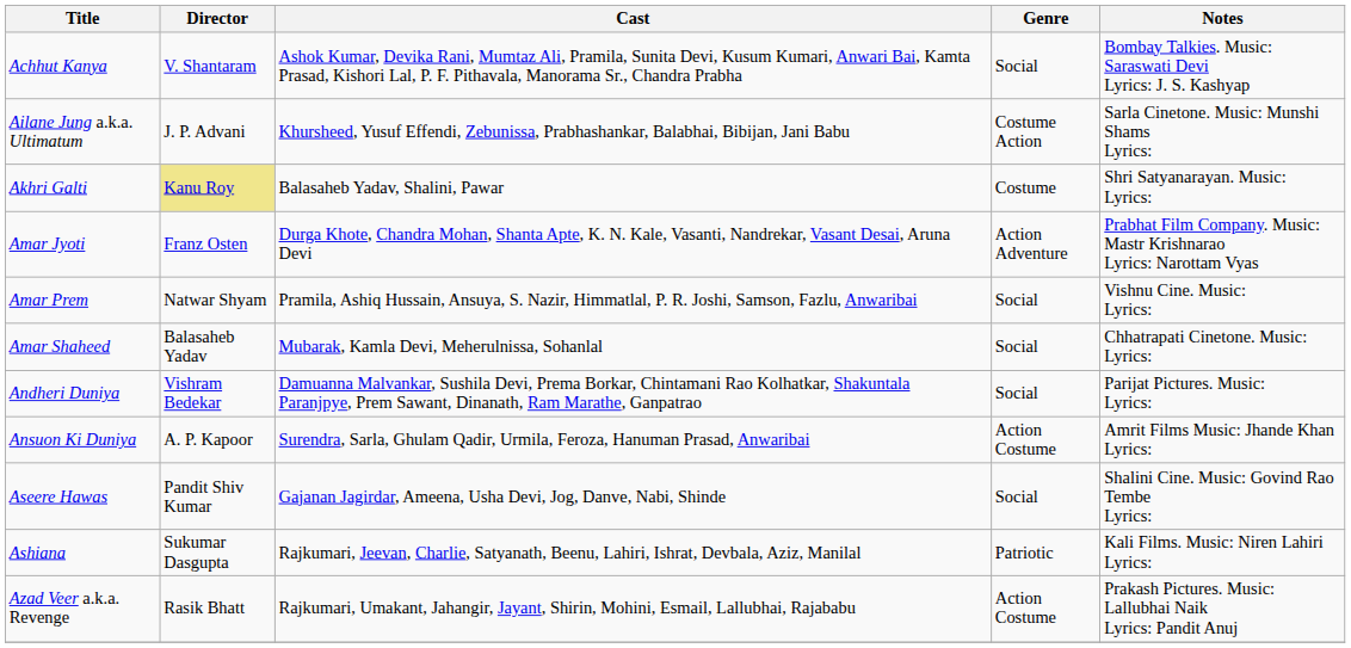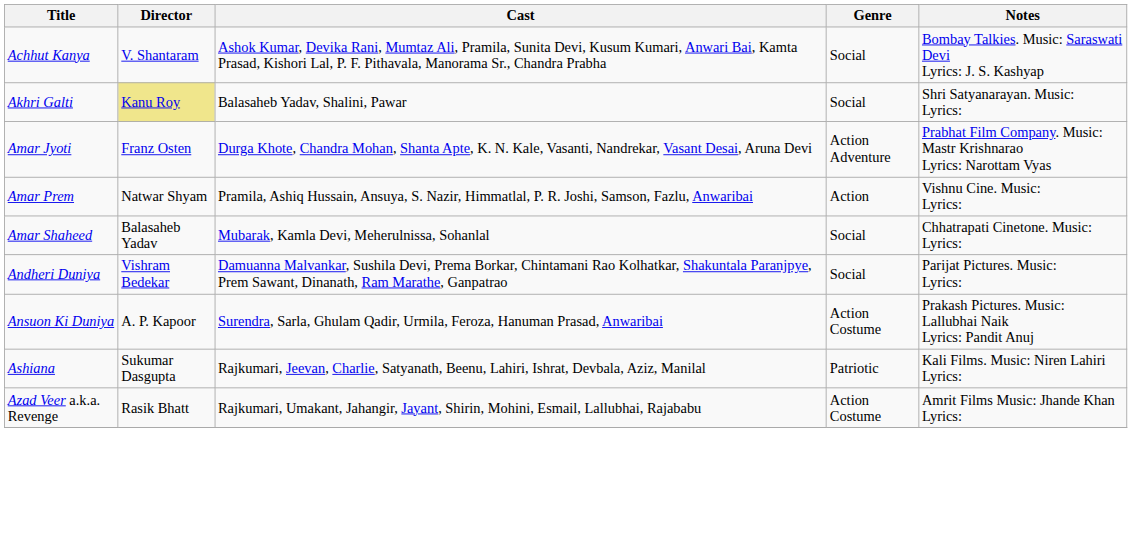 <table class="wikitable">
 <tr>
 <th>Title</th>
 <th>Director</th>
 <th>Cast</th>
 <th>Genre</th>
 <th>Notes</th>
 </tr>
 <tr>
 <td><em><a href='#'>Achhut Kanya</a></em></td>
 <td><a href='#'>V. Shantaram</a></td>
 <td><a href='#'>Ashok Kumar</a>, <a href='#'>Devika Rani</a>, <a href='#'>Mumtaz Ali</a>, Pramila,  Sunita Devi, Kusum Kumari, <a href='#'>Anwari Bai</a>, Kamta Prasad, Kishori Lal,  P. F. Pithavala, Manorama Sr., Chandra Prabha</td>
 <td>Social</td>
 <td><a href='#'>Bombay Talkies</a>. Music: <a href='#'>Saraswati Devi</a><br>Lyrics: J. S. Kashyap</td>
 </tr>
 <tr>
-<td><em><a href='#'>Ailane Jung</a></em> a.k.a. <em>Ultimatum</em></td>
-<td>J. P. Advani</td>
-<td><a href='#'>Khursheed</a>, Yusuf Effendi, <a href='#'>Zebunissa</a>, Prabhashankar, Balabhai, Bibijan, Jani Babu</td>
-<td>Costume Action</td>
-<td>Sarla Cinetone. Music: Munshi Shams<br>Lyrics:</td>
-</tr>
-<tr>
 <td><em><a href='#'>Akhri Galti</a></em></td>
 <td style="background: khaki;"><a href='#'>Kanu Roy</a></td>
 <td>Balasaheb Yadav, Shalini, Pawar</td>
-<td>Costume</td>
+<td>Social</td>
 <td>Shri Satyanarayan. Music: <br>Lyrics:</td>
 </tr>
 <tr>
 <td><em><a href='#'>Amar Jyoti</a></em></td>
 <td><a href='#'>Franz Osten</a></td>
 <td><a href='#'>Durga Khote</a>, <a href='#'>Chandra Mohan</a>, <a href='#'>Shanta Apte</a>, K. N. Kale, Vasanti, Nandrekar, <a href='#'>Vasant Desai</a>, Aruna Devi</td>
 <td>Action Adventure</td>
 <td><a href='#'>Prabhat Film Company</a>. Music: Mastr Krishnarao<br>Lyrics: Narottam Vyas</td>
 </tr>
 <tr>
 <td><em><a href='#'>Amar Prem</a></em></td>
 <td>Natwar Shyam</td>
 <td>Pramila, Ashiq Hussain, Ansuya, S. Nazir, Himmatlal, P. R. Joshi, Samson, Fazlu, <a href='#'>Anwaribai</a></td>
-<td>Social</td>
+<td>Action</td>
 <td>Vishnu Cine. Music: <br>Lyrics:</td>
 </tr>
 <tr>
 <td><em><a href='#'>Amar Shaheed</a></em></td>
 <td>Balasaheb Yadav</td>
 <td><a href='#'>Mubarak</a>,  Kamla Devi, Meherulnissa, Sohanlal</td>
 <td>Social</td>
 <td>Chhatrapati Cinetone. Music: <br>Lyrics:</td>
 </tr>
 <tr>
 <td><em><a href='#'>Andheri Duniya</a></em></td>
 <td><a href='#'>Vishram Bedekar</a></td>
 <td><a href='#'>Damuanna Malvankar</a>, Sushila Devi, Prema Borkar, Chintamani Rao Kolhatkar, <a href='#'>Shakuntala Paranjpye</a>, Prem Sawant, Dinanath, <a href='#'>Ram Marathe</a>, Ganpatrao</td>
 <td>Social</td>
 <td>Parijat Pictures. Music: <br>Lyrics:</td>
 </tr>
 <tr>
 <td><em><a href='#'>Ansuon Ki Duniya</a></em></td>
 <td>A. P. Kapoor</td>
 <td><a href='#'>Surendra</a>, Sarla, Ghulam Qadir, Urmila, Feroza, Hanuman Prasad, <a href='#'>Anwaribai</a></td>
 <td>Action Costume</td>
-<td>Amrit Films Music: Jhande Khan<br>Lyrics:</td>
-</tr>
-<tr>
-<td><em><a href='#'>Aseere Hawas</a></em></td>
-<td>Pandit Shiv Kumar</td>
-<td><a href='#'>Gajanan Jagirdar</a>, Ameena, Usha Devi, Jog, Danve, Nabi, Shinde</td>
-<td>Social</td>
-<td>Shalini Cine. Music: Govind Rao Tembe<br>Lyrics:</td>
+<td>Prakash Pictures. Music: Lallubhai Naik<br>Lyrics: Pandit Anuj</td>
 </tr>
 <tr>
 <td><em><a href='#'>Ashiana</a></em></td>
 <td>Sukumar Dasgupta</td>
 <td>Rajkumari, <a href='#'>Jeevan</a>, <a href='#'>Charlie</a>, Satyanath, Beenu, Lahiri, Ishrat, Devbala, Aziz, Manilal</td>
 <td>Patriotic</td>
 <td>Kali Films. Music: Niren Lahiri<br>Lyrics:</td>
 </tr>
 <tr>
 <td><em><a href='#'>Azad Veer</a></em> a.k.a. Revenge</td>
 <td>Rasik Bhatt</td>
 <td>Rajkumari, Umakant, Jahangir, <a href='#'>Jayant</a>, Shirin, Mohini, Esmail, Lallubhai, Rajababu</td>
 <td>Action Costume</td>
-<td>Prakash Pictures. Music: Lallubhai Naik<br>Lyrics: Pandit Anuj</td>
+<td>Amrit Films Music: Jhande Khan<br>Lyrics:</td>
 </tr>
 <tr>
 </tr>
 </table>
